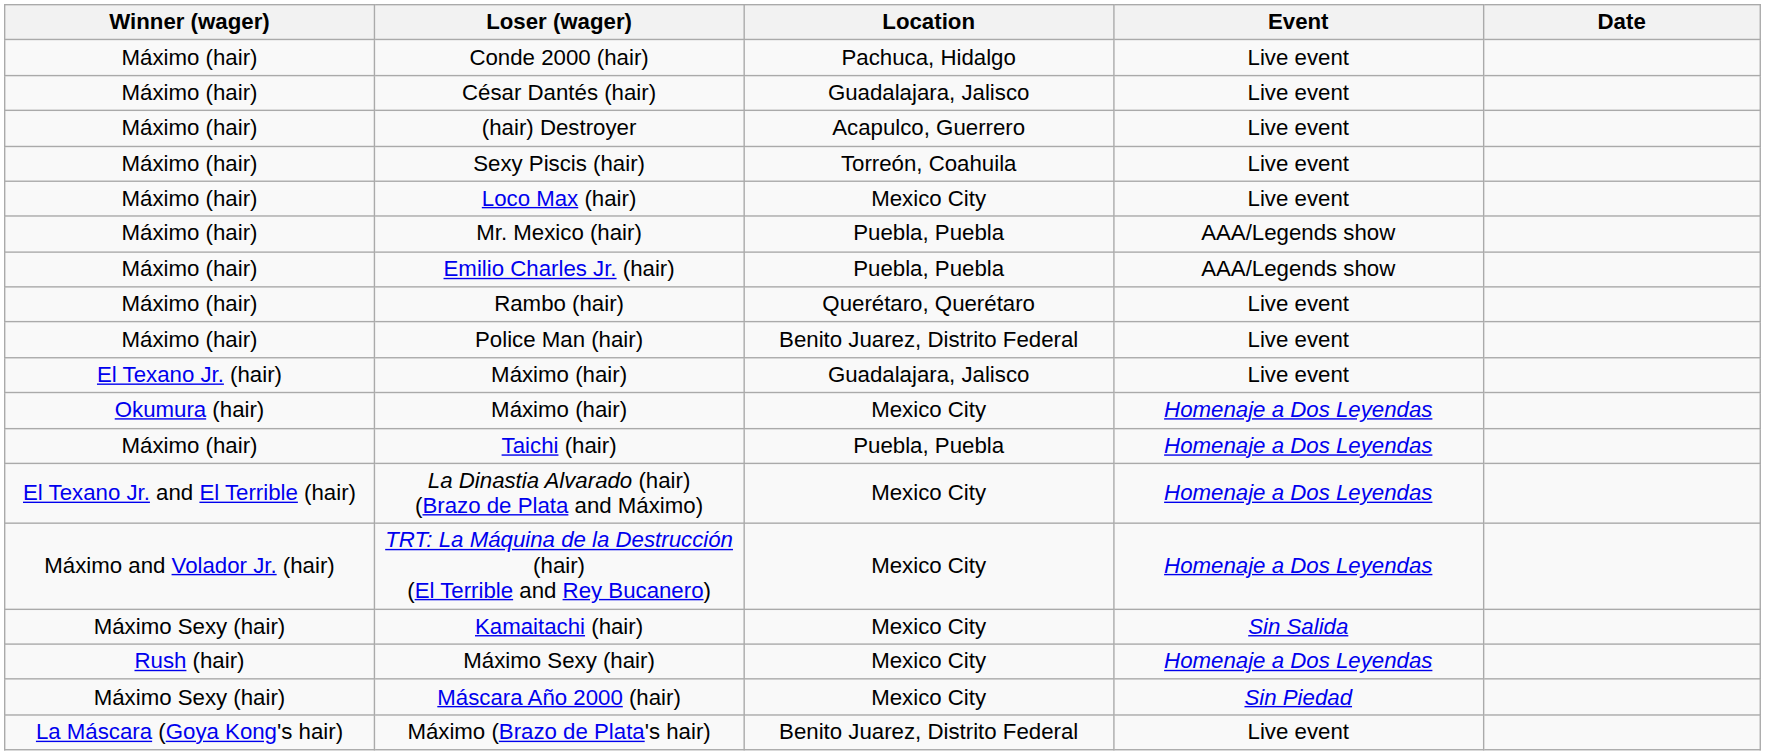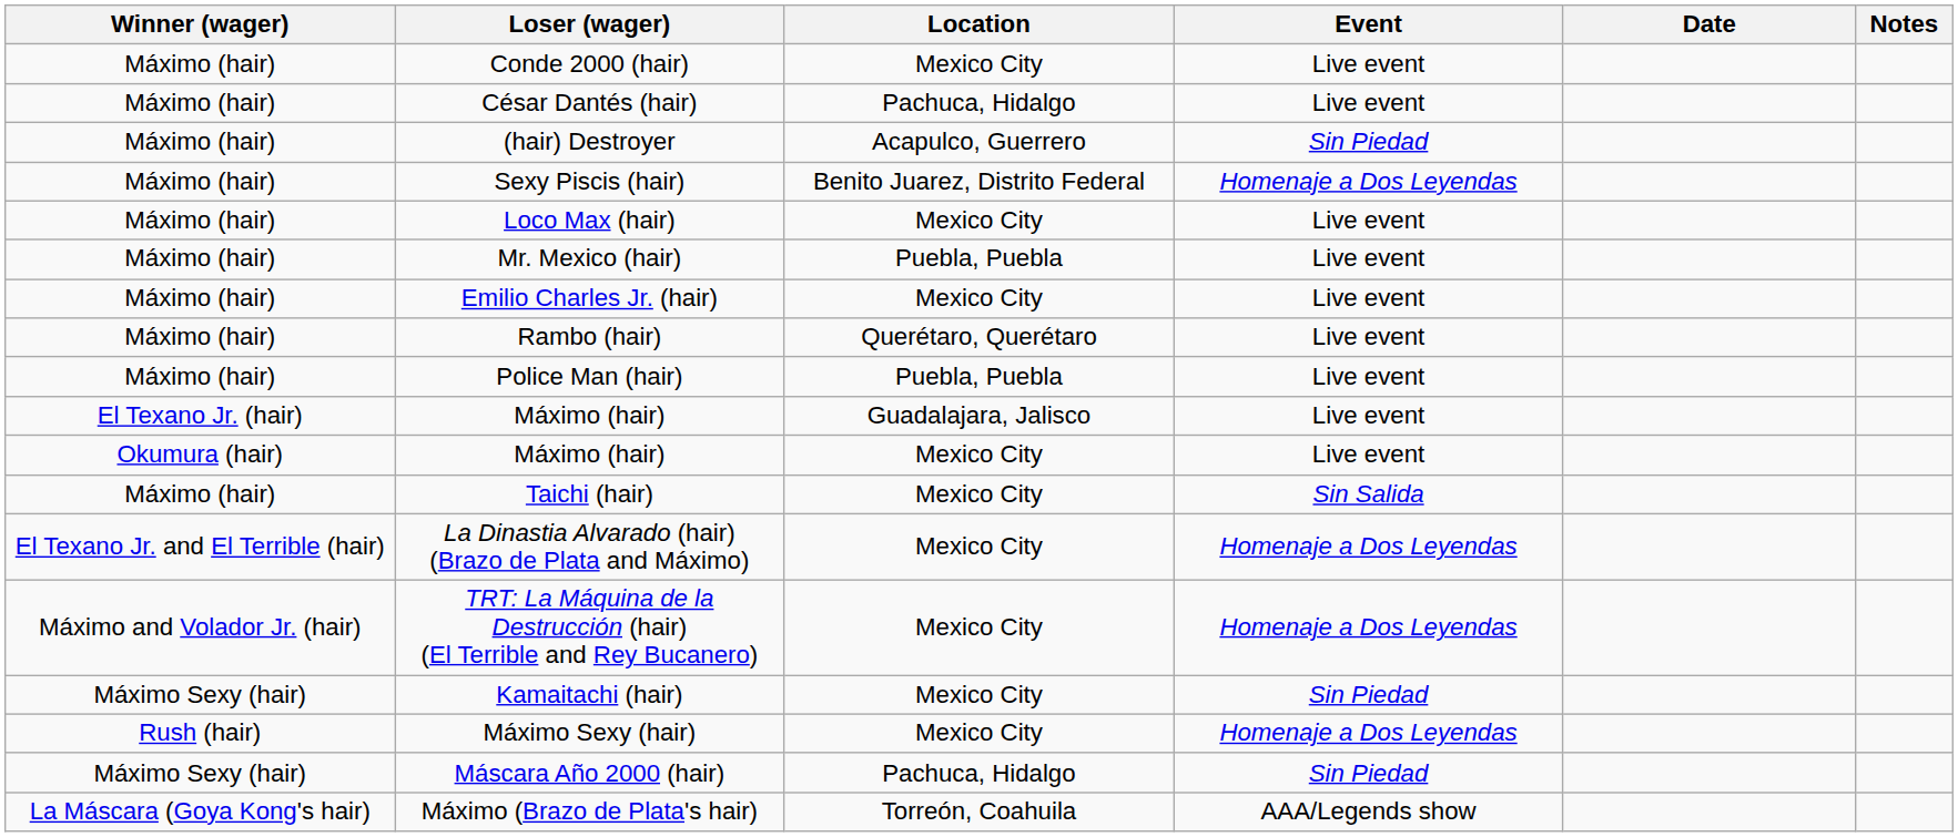 <table class="wikitable sortable" width=100%  style="text-align: center">
 <tr>
 <th width=20% scope="col">Winner (wager)</th>
 <th width=20% scope="col">Loser (wager)</th>
 <th width=20% scope="col">Location</th>
 <th width=20% scope="col">Event</th>
 <th width=15% scope="col">Date</th>
+<th class="unsortable" width=5% scope="col">Notes</th>
 </tr>
 <tr>
 <td>Máximo  (hair)</td>
 <td>Conde 2000 (hair)</td>
-<td>Pachuca, Hidalgo</td>
+<td>Mexico City</td>
 <td>Live event</td>
+<td></td>
 <td></td>
 </tr>
 <tr>
 <td>Máximo (hair)</td>
 <td>César Dantés (hair)</td>
-<td>Guadalajara, Jalisco</td>
+<td>Pachuca, Hidalgo</td>
 <td>Live event</td>
+<td></td>
 <td></td>
 </tr>
 <tr>
 <td>Máximo  (hair)</td>
 <td>(hair) Destroyer</td>
 <td>Acapulco, Guerrero</td>
-<td>Live event</td>
+<td><em><a href='#'>Sin Piedad</a></em></td>
+<td></td>
 <td></td>
 </tr>
 <tr>
 <td>Máximo (hair)</td>
 <td>Sexy Piscis (hair)</td>
-<td>Torreón, Coahuila</td>
-<td>Live event</td>
+<td>Benito Juarez, Distrito Federal</td>
+<td><em><a href='#'>Homenaje a Dos Leyendas</a></em></td>
+<td></td>
 <td></td>
 </tr>
 <tr>
 <td>Máximo (hair)</td>
 <td><a href='#'>Loco Max</a> (hair)</td>
 <td>Mexico City</td>
 <td>Live event</td>
 <td></td>
+<td></td>
 </tr>
 <tr>
 <td>Máximo (hair)</td>
 <td>Mr. Mexico (hair)</td>
 <td>Puebla, Puebla</td>
-<td>AAA/Legends show</td>
+<td>Live event</td>
+<td></td>
 <td></td>
 </tr>
 <tr>
 <td>Máximo (hair)</td>
 <td><a href='#'>Emilio Charles Jr.</a> (hair)</td>
-<td>Puebla, Puebla</td>
-<td>AAA/Legends show</td>
+<td>Mexico City</td>
+<td>Live event</td>
+<td></td>
 <td></td>
 </tr>
 <tr>
 <td>Máximo (hair)</td>
 <td>Rambo (hair)</td>
 <td>Querétaro, Querétaro</td>
 <td>Live event</td>
 <td></td>
+<td></td>
 </tr>
 <tr>
 <td>Máximo (hair)</td>
 <td>Police Man (hair)</td>
-<td>Benito Juarez, Distrito Federal</td>
+<td>Puebla, Puebla</td>
 <td>Live event</td>
+<td></td>
 <td></td>
 </tr>
 <tr>
 <td><a href='#'>El Texano Jr.</a>  (hair)</td>
 <td>Máximo (hair)</td>
 <td>Guadalajara, Jalisco</td>
 <td>Live event</td>
 <td></td>
+<td></td>
 </tr>
 <tr>
 <td><a href='#'>Okumura</a> (hair)</td>
 <td>Máximo (hair)</td>
 <td>Mexico City</td>
-<td><em><a href='#'>Homenaje a Dos Leyendas</a></em></td>
+<td>Live event</td>
+<td></td>
 <td></td>
 </tr>
 <tr>
 <td>Máximo (hair)</td>
 <td><a href='#'>Taichi</a> (hair)</td>
-<td>Puebla, Puebla</td>
-<td><em><a href='#'>Homenaje a Dos Leyendas</a></em></td>
+<td>Mexico City</td>
+<td><em><a href='#'>Sin Salida</a></em></td>
+<td></td>
 <td></td>
 </tr>
 <tr>
 <td><a href='#'>El Texano Jr.</a> and <a href='#'>El Terrible</a> (hair)</td>
 <td><em>La Dinastia Alvarado</em> (hair)<br>(<a href='#'>Brazo de Plata</a> and Máximo)</td>
 <td>Mexico City</td>
 <td><em><a href='#'>Homenaje a Dos Leyendas</a></em></td>
 <td></td>
+<td></td>
 </tr>
 <tr>
 <td>Máximo and <a href='#'>Volador Jr.</a> (hair)</td>
 <td><em><a href='#'>TRT: La Máquina de la Destrucción</a></em> (hair)<br>(<a href='#'>El Terrible</a> and <a href='#'>Rey Bucanero</a>)</td>
 <td>Mexico City</td>
 <td><em><a href='#'>Homenaje a Dos Leyendas</a></em></td>
 <td></td>
+<td></td>
 </tr>
 <tr>
 <td>Máximo Sexy (hair)</td>
 <td><a href='#'>Kamaitachi</a> (hair)</td>
 <td>Mexico City</td>
-<td><em><a href='#'>Sin Salida</a></em></td>
+<td><em><a href='#'>Sin Piedad</a></em></td>
+<td></td>
 <td></td>
 </tr>
 <tr>
 <td><a href='#'>Rush</a> (hair)</td>
 <td>Máximo Sexy (hair)</td>
 <td>Mexico City</td>
 <td><em><a href='#'>Homenaje a Dos Leyendas</a></em></td>
 <td></td>
+<td></td>
 </tr>
 <tr>
 <td>Máximo Sexy (hair)</td>
 <td><a href='#'>Máscara Año 2000</a> (hair)</td>
-<td>Mexico City</td>
+<td>Pachuca, Hidalgo</td>
 <td><em><a href='#'>Sin Piedad</a></em></td>
+<td></td>
 <td></td>
 </tr>
 <tr>
 <td><a href='#'>La Máscara</a> (<a href='#'>Goya Kong</a>'s hair)</td>
 <td>Máximo (<a href='#'>Brazo de Plata</a>'s hair)</td>
-<td>Benito Juarez, Distrito Federal</td>
-<td>Live event</td>
+<td>Torreón, Coahuila</td>
+<td>AAA/Legends show</td>
+<td></td>
 <td></td>
 </tr>
 </table>
